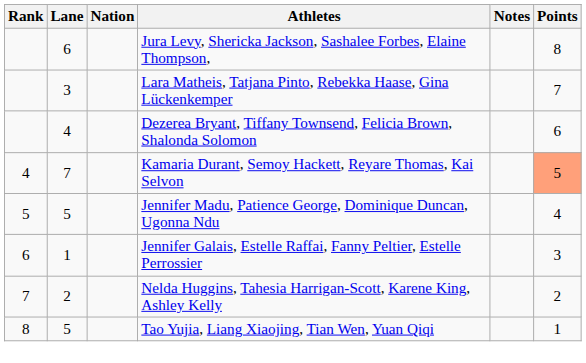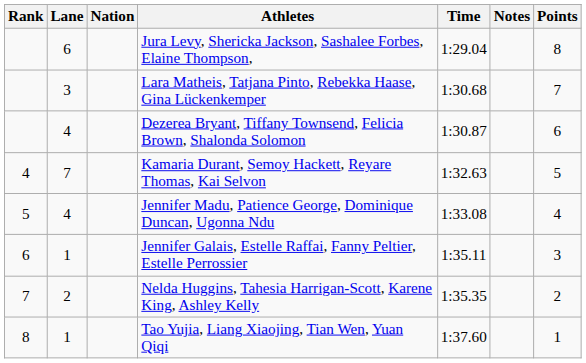 <table class="wikitable sortable" style="text-align:center">
 <tr>
 <th>Rank</th>
 <th>Lane</th>
 <th>Nation</th>
 <th>Athletes</th>
+<th>Time</th>
 <th>Notes</th>
 <th>Points</th>
 </tr>
 <tr>
 <td></td>
 <td>6</td>
 <td align=left></td>
 <td align=left><a href='#'>Jura Levy</a>,  <a href='#'>Shericka Jackson</a>, <a href='#'>Sashalee Forbes</a>, <a href='#'>Elaine Thompson</a>,</td>
+<td>1:29.04</td>
 <td><strong></strong></td>
 <td>8</td>
 </tr>
 <tr>
 <td></td>
 <td>3</td>
 <td align=left></td>
 <td align=left><a href='#'>Lara Matheis</a>, <a href='#'>Tatjana Pinto</a>, <a href='#'>Rebekka Haase</a>, <a href='#'>Gina Lückenkemper</a></td>
+<td>1:30.68</td>
 <td></td>
 <td>7</td>
 </tr>
 <tr>
 <td></td>
 <td>4</td>
 <td align=left></td>
 <td align=left><a href='#'>Dezerea Bryant</a>, <a href='#'>Tiffany Townsend</a>, <a href='#'>Felicia Brown</a>, <a href='#'>Shalonda Solomon</a></td>
+<td>1:30.87</td>
 <td></td>
 <td>6</td>
 </tr>
 <tr>
 <td>4</td>
 <td>7</td>
 <td align=left></td>
 <td align=left><a href='#'>Kamaria Durant</a>, <a href='#'>Semoy Hackett</a>, <a href='#'>Reyare Thomas</a>, <a href='#'>Kai Selvon</a></td>
+<td>1:32.63</td>
 <td></td>
-<td style="background: lightsalmon;">5</td>
+<td>5</td>
 </tr>
 <tr>
 <td>5</td>
-<td>5</td>
+<td>4</td>
 <td align=left></td>
 <td align=left><a href='#'>Jennifer Madu</a>, <a href='#'>Patience George</a>, <a href='#'>Dominique Duncan</a>, <a href='#'>Ugonna Ndu</a></td>
+<td>1:33.08</td>
 <td></td>
 <td>4</td>
 </tr>
 <tr>
 <td>6</td>
 <td>1</td>
 <td align=left></td>
 <td align=left><a href='#'>Jennifer Galais</a>, <a href='#'>Estelle Raffai</a>, <a href='#'>Fanny Peltier</a>, <a href='#'>Estelle Perrossier</a></td>
+<td>1:35.11</td>
 <td></td>
 <td>3</td>
 </tr>
 <tr>
 <td>7</td>
 <td>2</td>
 <td align=left></td>
 <td align=left><a href='#'>Nelda Huggins</a>, <a href='#'>Tahesia Harrigan-Scott</a>, <a href='#'>Karene King</a>, <a href='#'>Ashley Kelly</a></td>
+<td>1:35.35</td>
 <td></td>
 <td>2</td>
 </tr>
 <tr>
 <td>8</td>
-<td>5</td>
+<td>1</td>
 <td align=left></td>
 <td align=left><a href='#'>Tao Yujia</a>, <a href='#'>Liang Xiaojing</a>, <a href='#'>Tian Wen</a>, <a href='#'>Yuan Qiqi</a></td>
+<td>1:37.60</td>
 <td></td>
 <td>1</td>
 </tr>
 </table>
